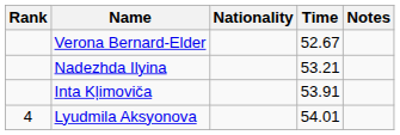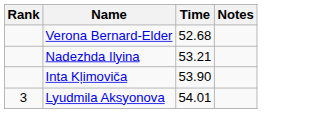 <table class="wikitable sortable" style="text-align:center">
 <tr>
 <th>Rank</th>
 <th>Name</th>
-<th>Nationality</th>
 <th>Time</th>
 <th>Notes</th>
 </tr>
 <tr>
 <td></td>
 <td align="left"><a href='#'>Verona Bernard-Elder</a></td>
-<td align=left></td>
-<td>52.67</td>
+<td>52.68</td>
 <td></td>
 </tr>
 <tr>
 <td></td>
 <td align="left"><a href='#'>Nadezhda Ilyina</a></td>
-<td align=left></td>
 <td>53.21</td>
 <td></td>
 </tr>
 <tr>
 <td></td>
 <td align="left"><a href='#'>Inta Kļimoviča</a></td>
-<td align=left></td>
-<td>53.91</td>
+<td>53.90</td>
 <td></td>
 </tr>
 <tr>
-<td>4</td>
+<td>3</td>
 <td align="left"><a href='#'>Lyudmila Aksyonova</a></td>
-<td align=left></td>
 <td>54.01</td>
 <td></td>
 </tr>
 </table>
